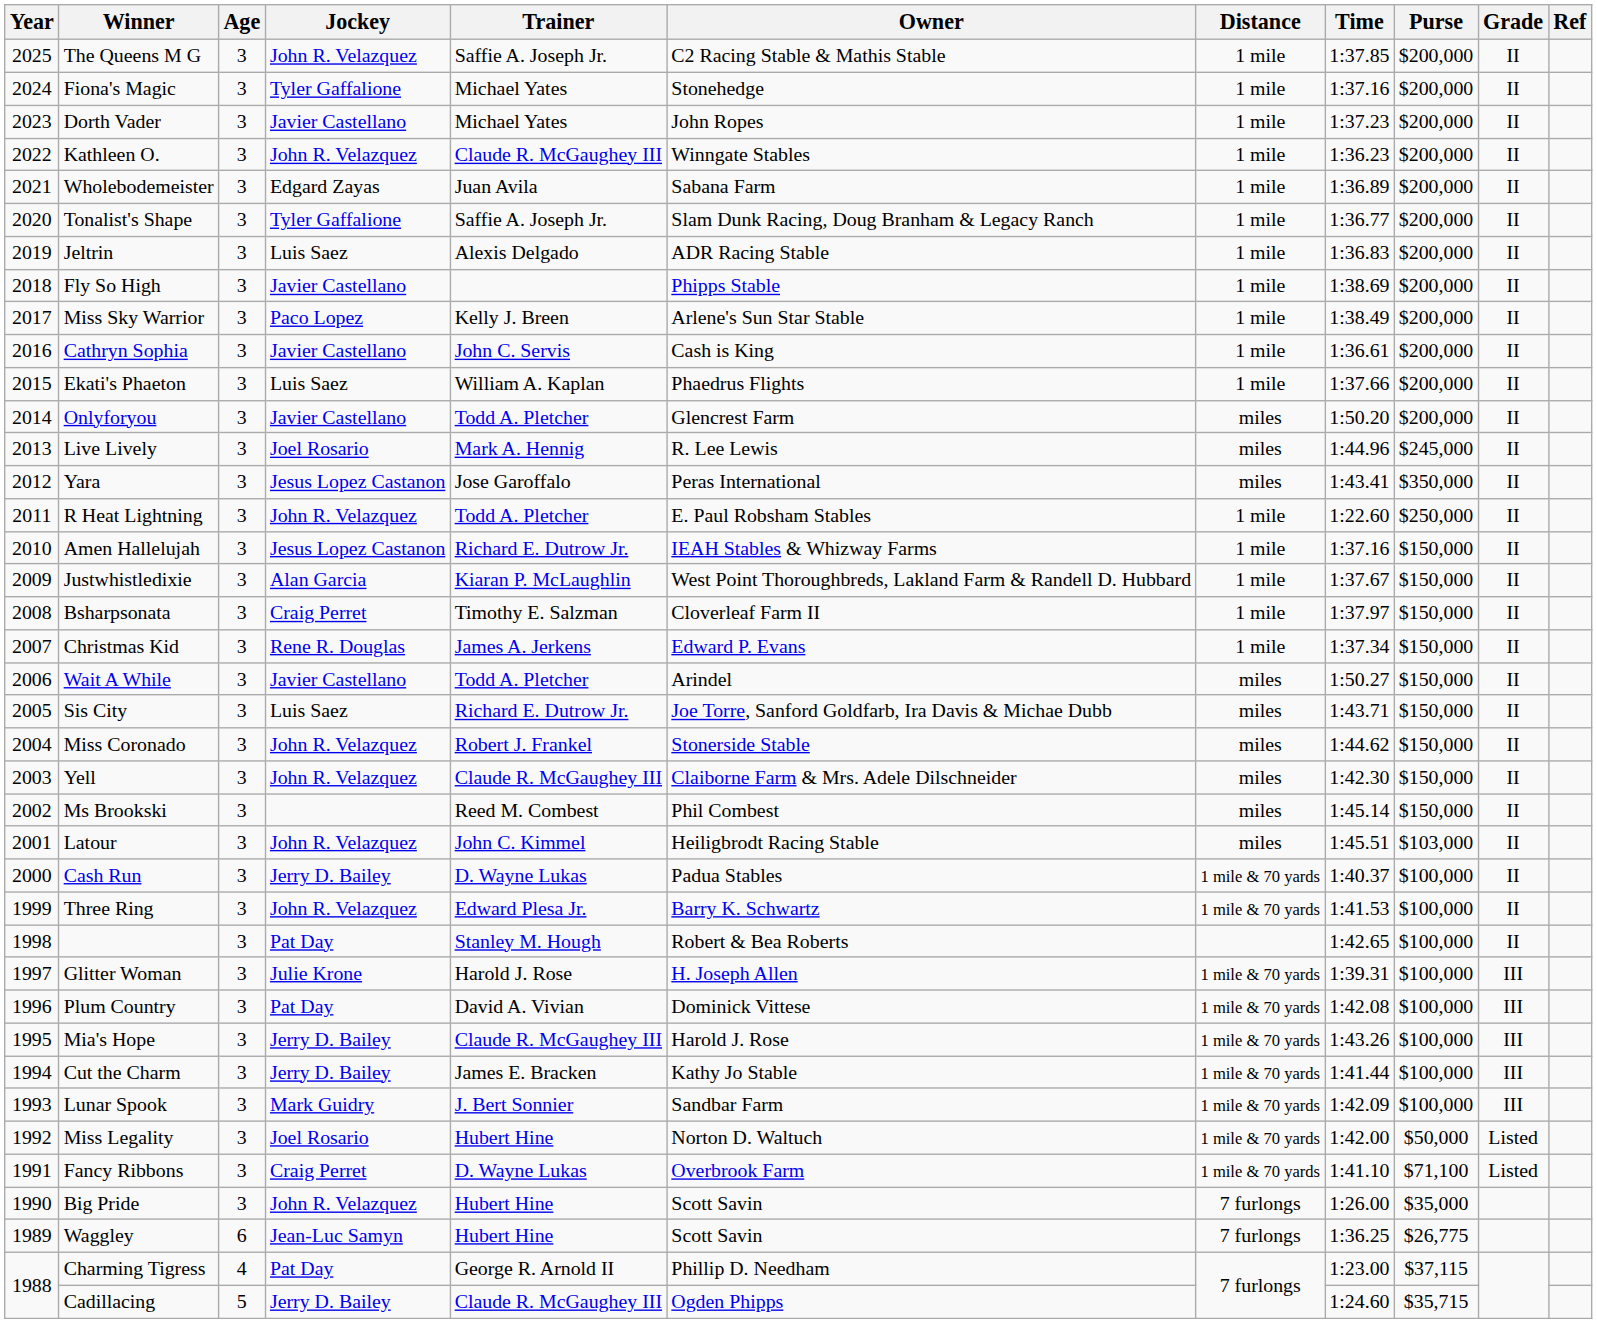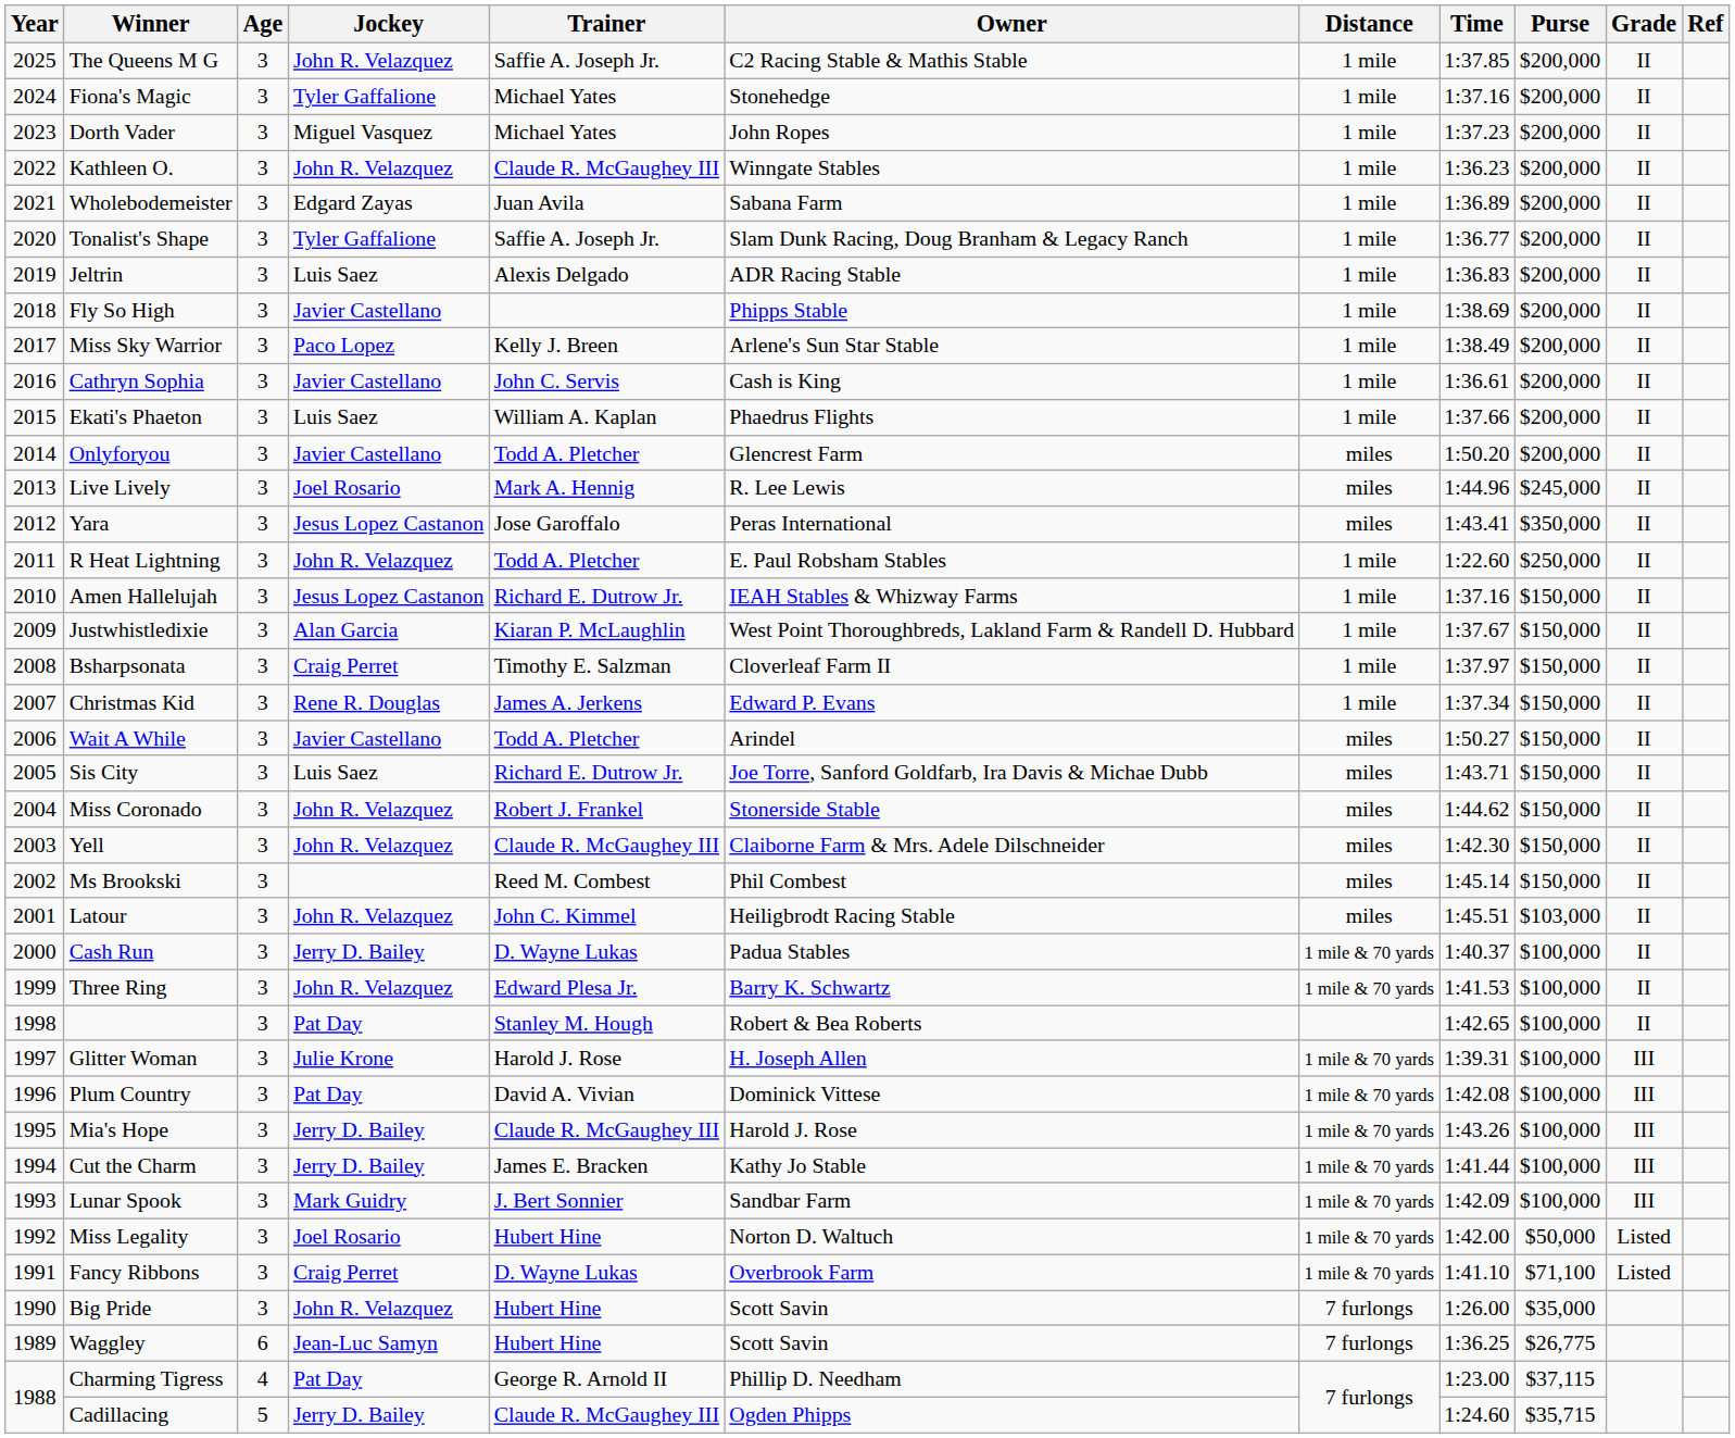 <table class="wikitable sortable">
 <tr>
 <th>Year</th>
 <th>Winner</th>
 <th>Age</th>
 <th>Jockey</th>
 <th>Trainer</th>
 <th>Owner</th>
 <th>Distance</th>
 <th>Time</th>
 <th>Purse</th>
 <th>Grade</th>
 <th>Ref</th>
 </tr>
 <tr style="font-size:90%;">
 <td align=center>2025</td>
 <td>The Queens M G</td>
 <td align=center>3</td>
 <td><a href='#'>John R. Velazquez</a></td>
 <td>Saffie A. Joseph Jr.</td>
 <td>C2 Racing Stable & Mathis Stable</td>
 <td align=center>1 mile</td>
 <td align=center>1:37.85</td>
 <td align=center>$200,000</td>
 <td align=center>II</td>
 <td></td>
 </tr>
 <tr style="font-size:90%;">
 <td align=center>2024</td>
 <td>Fiona's Magic</td>
 <td align=center>3</td>
 <td><a href='#'>Tyler Gaffalione</a></td>
 <td>Michael Yates</td>
 <td>Stonehedge</td>
 <td align=center>1 mile</td>
 <td align=center>1:37.16</td>
 <td align=center>$200,000</td>
 <td align=center>II</td>
 <td></td>
 </tr>
 <tr style="font-size:90%;">
 <td align=center>2023</td>
 <td>Dorth Vader</td>
 <td align=center>3</td>
-<td><a href='#'>Javier Castellano</a></td>
+<td>Miguel Vasquez</td>
 <td>Michael Yates</td>
 <td>John Ropes</td>
 <td align=center>1 mile</td>
 <td align=center>1:37.23</td>
 <td align=center>$200,000</td>
 <td align=center>II</td>
 <td></td>
 </tr>
 <tr style="font-size:90%;">
 <td align=center>2022</td>
 <td>Kathleen O.</td>
 <td align=center>3</td>
 <td><a href='#'>John R. Velazquez</a></td>
 <td><a href='#'>Claude R. McGaughey III</a></td>
 <td>Winngate Stables</td>
 <td align=center>1 mile</td>
 <td align=center>1:36.23</td>
 <td align=center>$200,000</td>
 <td align=center>II</td>
 <td></td>
 </tr>
 <tr style="font-size:90%;">
 <td align=center>2021</td>
 <td>Wholebodemeister</td>
 <td align=center>3</td>
 <td>Edgard Zayas</td>
 <td>Juan Avila</td>
 <td>Sabana Farm</td>
 <td align=center>1 mile</td>
 <td align=center>1:36.89</td>
 <td align=center>$200,000</td>
 <td align=center>II</td>
 <td></td>
 </tr>
 <tr style="font-size:90%;">
 <td align=center>2020</td>
 <td>Tonalist's Shape</td>
 <td align=center>3</td>
 <td><a href='#'>Tyler Gaffalione</a></td>
 <td>Saffie A. Joseph Jr.</td>
 <td>Slam Dunk Racing, Doug Branham & Legacy Ranch</td>
 <td align=center>1 mile</td>
 <td align=center>1:36.77</td>
 <td align=center>$200,000</td>
 <td align=center>II</td>
 <td></td>
 </tr>
 <tr style="font-size:90%;">
 <td align=center>2019</td>
 <td>Jeltrin</td>
 <td align=center>3</td>
 <td>Luis Saez</td>
 <td>Alexis Delgado</td>
 <td>ADR Racing Stable</td>
 <td align=center>1 mile</td>
 <td align=center>1:36.83</td>
 <td align=center>$200,000</td>
 <td align=center>II</td>
 <td></td>
 </tr>
 <tr style="font-size:90%;">
 <td align=center>2018</td>
 <td>Fly So High</td>
 <td align=center>3</td>
 <td><a href='#'>Javier Castellano</a></td>
 <td></td>
 <td><a href='#'>Phipps Stable</a></td>
 <td align=center>1 mile</td>
 <td align=center>1:38.69</td>
 <td align=center>$200,000</td>
 <td align=center>II</td>
 <td></td>
 </tr>
 <tr style="font-size:90%;">
 <td align=center>2017</td>
 <td>Miss Sky Warrior</td>
 <td align=center>3</td>
 <td><a href='#'>Paco Lopez</a></td>
 <td>Kelly J. Breen</td>
 <td>Arlene's Sun Star Stable</td>
 <td align=center>1 mile</td>
 <td align=center>1:38.49</td>
 <td align=center>$200,000</td>
 <td align=center>II</td>
 <td></td>
 </tr>
 <tr style="font-size:90%;">
 <td align=center>2016</td>
 <td><a href='#'>Cathryn Sophia</a></td>
 <td align=center>3</td>
 <td><a href='#'>Javier Castellano</a></td>
 <td><a href='#'>John C. Servis</a></td>
 <td>Cash is King</td>
 <td align=center>1 mile</td>
 <td align=center>1:36.61</td>
 <td align=center>$200,000</td>
 <td align=center>II</td>
 <td></td>
 </tr>
 <tr style="font-size:90%;">
 <td align=center>2015</td>
 <td>Ekati's Phaeton</td>
 <td align=center>3</td>
 <td>Luis Saez</td>
 <td>William A. Kaplan</td>
 <td>Phaedrus Flights</td>
 <td align=center>1 mile</td>
 <td align=center>1:37.66</td>
 <td align=center>$200,000</td>
 <td align=center>II</td>
 <td></td>
 </tr>
 <tr style="font-size:90%;">
 <td align=center>2014</td>
 <td><a href='#'>Onlyforyou</a></td>
 <td align=center>3</td>
 <td><a href='#'>Javier Castellano</a></td>
 <td><a href='#'>Todd A. Pletcher</a></td>
 <td>Glencrest Farm</td>
 <td align=center> miles</td>
 <td align=center>1:50.20</td>
 <td align=center>$200,000</td>
 <td align=center>II</td>
 <td></td>
 </tr>
 <tr style="font-size:90%;">
 <td align=center>2013</td>
 <td>Live Lively</td>
 <td align=center>3</td>
 <td><a href='#'>Joel Rosario</a></td>
 <td><a href='#'>Mark A. Hennig</a></td>
 <td>R. Lee Lewis</td>
 <td align=center> miles</td>
 <td align=center>1:44.96</td>
 <td align=center>$245,000</td>
 <td align=center>II</td>
 <td></td>
 </tr>
 <tr style="font-size:90%;">
 <td align=center>2012</td>
 <td>Yara</td>
 <td align=center>3</td>
 <td><a href='#'>Jesus Lopez Castanon</a></td>
 <td>Jose Garoffalo</td>
 <td>Peras International</td>
 <td align=center> miles</td>
 <td align=center>1:43.41</td>
 <td align=center>$350,000</td>
 <td align=center>II</td>
 <td></td>
 </tr>
 <tr style="font-size:90%;">
 <td align=center>2011</td>
 <td>R Heat Lightning</td>
 <td align=center>3</td>
 <td><a href='#'>John R. Velazquez</a></td>
 <td><a href='#'>Todd A. Pletcher</a></td>
 <td>E. Paul Robsham Stables</td>
 <td align=center>1 mile</td>
 <td align=center>1:22.60</td>
 <td align=center>$250,000</td>
 <td align=center>II</td>
 <td></td>
 </tr>
 <tr style="font-size:90%;">
 <td align=center>2010</td>
 <td>Amen Hallelujah</td>
 <td align=center>3</td>
 <td><a href='#'>Jesus Lopez Castanon</a></td>
 <td><a href='#'>Richard E. Dutrow Jr.</a></td>
 <td><a href='#'>IEAH Stables</a> & Whizway Farms</td>
 <td align=center>1 mile</td>
 <td align=center>1:37.16</td>
 <td align=center>$150,000</td>
 <td align=center>II</td>
 <td></td>
 </tr>
 <tr style="font-size:90%;">
 <td align=center>2009</td>
 <td>Justwhistledixie</td>
 <td align=center>3</td>
 <td><a href='#'>Alan Garcia</a></td>
 <td><a href='#'>Kiaran P. McLaughlin</a></td>
 <td>West Point Thoroughbreds, Lakland Farm & Randell D. Hubbard</td>
 <td align=center>1 mile</td>
 <td align=center>1:37.67</td>
 <td align=center>$150,000</td>
 <td align=center>II</td>
 <td></td>
 </tr>
 <tr style="font-size:90%;">
 <td align=center>2008</td>
 <td>Bsharpsonata</td>
 <td align=center>3</td>
 <td><a href='#'>Craig Perret</a></td>
 <td>Timothy E. Salzman</td>
 <td>Cloverleaf Farm II</td>
 <td align=center>1 mile</td>
 <td align=center>1:37.97</td>
 <td align=center>$150,000</td>
 <td align=center>II</td>
 <td></td>
 </tr>
 <tr style="font-size:90%;">
 <td align=center>2007</td>
 <td>Christmas Kid</td>
 <td align=center>3</td>
 <td><a href='#'>Rene R. Douglas</a></td>
 <td><a href='#'>James A. Jerkens</a></td>
 <td><a href='#'>Edward P. Evans</a></td>
 <td align=center>1 mile</td>
 <td align=center>1:37.34</td>
 <td align=center>$150,000</td>
 <td align=center>II</td>
 <td></td>
 </tr>
 <tr style="font-size:90%;">
 <td align=center>2006</td>
 <td><a href='#'>Wait A While</a></td>
 <td align=center>3</td>
 <td><a href='#'>Javier Castellano</a></td>
 <td><a href='#'>Todd A. Pletcher</a></td>
 <td>Arindel</td>
 <td align=center> miles</td>
 <td align=center>1:50.27</td>
 <td align=center>$150,000</td>
 <td align=center>II</td>
 <td></td>
 </tr>
 <tr style="font-size:90%;">
 <td align=center>2005</td>
 <td>Sis City</td>
 <td align=center>3</td>
 <td>Luis Saez</td>
 <td><a href='#'>Richard E. Dutrow Jr.</a></td>
 <td><a href='#'>Joe Torre</a>, Sanford Goldfarb,  Ira Davis & Michae Dubb</td>
 <td align=center> miles</td>
 <td align=center>1:43.71</td>
 <td align=center>$150,000</td>
 <td align=center>II</td>
 <td></td>
 </tr>
 <tr style="font-size:90%;">
 <td align=center>2004</td>
 <td>Miss Coronado</td>
 <td align=center>3</td>
 <td><a href='#'>John R. Velazquez</a></td>
 <td><a href='#'>Robert J. Frankel</a></td>
 <td><a href='#'>Stonerside Stable</a></td>
 <td align=center> miles</td>
 <td align=center>1:44.62</td>
 <td align=center>$150,000</td>
 <td align=center>II</td>
 <td></td>
 </tr>
 <tr style="font-size:90%;">
 <td align=center>2003</td>
 <td>Yell</td>
 <td align=center>3</td>
 <td><a href='#'>John R. Velazquez</a></td>
 <td><a href='#'>Claude R. McGaughey III</a></td>
 <td><a href='#'>Claiborne Farm</a> & Mrs. Adele Dilschneider</td>
 <td align=center> miles</td>
 <td align=center>1:42.30</td>
 <td align=center>$150,000</td>
 <td align=center>II</td>
 <td></td>
 </tr>
 <tr style="font-size:90%;">
 <td align=center>2002</td>
 <td>Ms Brookski</td>
 <td align=center>3</td>
 <td></td>
 <td>Reed M. Combest</td>
 <td>Phil Combest</td>
 <td align=center> miles</td>
 <td align=center>1:45.14</td>
 <td align=center>$150,000</td>
 <td align=center>II</td>
 <td></td>
 </tr>
 <tr style="font-size:90%;">
 <td align=center>2001</td>
 <td>Latour</td>
 <td align=center>3</td>
 <td><a href='#'>John R. Velazquez</a></td>
 <td><a href='#'>John C. Kimmel</a></td>
 <td>Heiligbrodt Racing Stable</td>
 <td align=center> miles</td>
 <td align=center>1:45.51</td>
 <td align=center>$103,000</td>
 <td align=center>II</td>
 <td></td>
 </tr>
 <tr style="font-size:90%;">
 <td align=center>2000</td>
 <td><a href='#'>Cash Run</a></td>
 <td align=center>3</td>
 <td><a href='#'>Jerry D. Bailey</a></td>
 <td><a href='#'>D. Wayne Lukas</a></td>
 <td>Padua Stables</td>
 <td align=center><small>1 mile & 70 yards</small></td>
 <td align=center>1:40.37</td>
 <td align=center>$100,000</td>
 <td align=center>II</td>
 <td></td>
 </tr>
 <tr style="font-size:90%;">
 <td align=center>1999</td>
 <td>Three Ring</td>
 <td align=center>3</td>
 <td><a href='#'>John R. Velazquez</a></td>
 <td><a href='#'>Edward Plesa Jr.</a></td>
 <td><a href='#'>Barry K. Schwartz</a></td>
 <td align=center><small>1 mile & 70 yards</small></td>
 <td align=center>1:41.53</td>
 <td align=center>$100,000</td>
 <td align=center>II</td>
 <td></td>
 </tr>
 <tr style="font-size:90%;">
 <td align=center>1998</td>
 <td></td>
 <td align=center>3</td>
 <td><a href='#'>Pat Day</a></td>
 <td><a href='#'>Stanley M. Hough</a></td>
 <td>Robert & Bea Roberts</td>
 <td align=center></td>
 <td align=center>1:42.65</td>
 <td align=center>$100,000</td>
 <td align=center>II</td>
 <td></td>
 </tr>
 <tr style="font-size:90%;">
 <td align=center>1997</td>
 <td>Glitter Woman</td>
 <td align=center>3</td>
 <td><a href='#'>Julie Krone</a></td>
 <td>Harold J. Rose</td>
 <td><a href='#'>H. Joseph Allen</a></td>
 <td align=center><small>1 mile & 70 yards</small></td>
 <td align=center>1:39.31</td>
 <td align=center>$100,000</td>
 <td align=center>III</td>
 <td></td>
 </tr>
 <tr style="font-size:90%;">
 <td align=center>1996</td>
 <td>Plum Country</td>
 <td align=center>3</td>
 <td><a href='#'>Pat Day</a></td>
 <td>David A. Vivian</td>
 <td>Dominick Vittese</td>
 <td align=center><small>1 mile & 70 yards</small></td>
 <td align=center>1:42.08</td>
 <td align=center>$100,000</td>
 <td align=center>III</td>
 <td></td>
 </tr>
 <tr style="font-size:90%;">
 <td align=center>1995</td>
 <td>Mia's Hope</td>
 <td align=center>3</td>
 <td><a href='#'>Jerry D. Bailey</a></td>
 <td><a href='#'>Claude R. McGaughey III</a></td>
 <td>Harold J. Rose</td>
 <td align=center><small>1 mile & 70 yards</small></td>
 <td align=center>1:43.26</td>
 <td align=center>$100,000</td>
 <td align=center>III</td>
 <td></td>
 </tr>
 <tr style="font-size:90%;">
 <td align=center>1994</td>
 <td>Cut the Charm</td>
 <td align=center>3</td>
 <td><a href='#'>Jerry D. Bailey</a></td>
 <td>James E. Bracken</td>
 <td>Kathy Jo Stable</td>
 <td align=center><small>1 mile & 70 yards</small></td>
 <td align=center>1:41.44</td>
 <td align=center>$100,000</td>
 <td align=center>III</td>
 <td></td>
 </tr>
 <tr style="font-size:90%;">
 <td align=center>1993</td>
 <td>Lunar Spook</td>
 <td align=center>3</td>
 <td><a href='#'>Mark Guidry</a></td>
 <td><a href='#'>J. Bert Sonnier</a></td>
 <td>Sandbar Farm</td>
 <td align=center><small>1 mile & 70 yards</small></td>
 <td align=center>1:42.09</td>
 <td align=center>$100,000</td>
 <td align=center>III</td>
 <td></td>
 </tr>
 <tr style="font-size:90%;">
 <td align=center>1992</td>
 <td>Miss Legality</td>
 <td align=center>3</td>
 <td><a href='#'>Joel Rosario</a></td>
 <td><a href='#'>Hubert Hine</a></td>
 <td>Norton D. Waltuch</td>
 <td align=center><small>1 mile & 70 yards</small></td>
 <td align=center>1:42.00</td>
 <td align=center>$50,000</td>
 <td align=center>Listed</td>
 <td></td>
 </tr>
 <tr style="font-size:90%;">
 <td align=center>1991</td>
 <td>Fancy Ribbons</td>
 <td align=center>3</td>
 <td><a href='#'>Craig Perret</a></td>
 <td><a href='#'>D. Wayne Lukas</a></td>
 <td><a href='#'>Overbrook Farm</a></td>
 <td align=center><small>1 mile & 70 yards</small></td>
 <td align=center>1:41.10</td>
 <td align=center>$71,100</td>
 <td align=center>Listed</td>
 <td></td>
 </tr>
 <tr style="font-size:90%;">
 <td align=center>1990</td>
 <td>Big Pride</td>
 <td align=center>3</td>
 <td><a href='#'>John R. Velazquez</a></td>
 <td><a href='#'>Hubert Hine</a></td>
 <td>Scott Savin</td>
 <td align=center>7 furlongs</td>
 <td align=center>1:26.00</td>
 <td align=center>$35,000</td>
 <td align=center></td>
 <td></td>
 </tr>
 <tr style="font-size:90%;">
 <td align=center>1989</td>
 <td>Waggley</td>
 <td align=center>6</td>
 <td><a href='#'>Jean-Luc Samyn</a></td>
 <td><a href='#'>Hubert Hine</a></td>
 <td>Scott Savin</td>
 <td align=center>7 furlongs</td>
 <td align=center>1:36.25</td>
 <td align=center>$26,775</td>
 <td align=center></td>
 <td></td>
 </tr>
 <tr style="font-size:90%;">
 <td align=center rowspan=2>1988</td>
 <td>Charming Tigress</td>
 <td align=center>4</td>
 <td><a href='#'>Pat Day</a></td>
 <td>George R. Arnold II</td>
 <td>Phillip D. Needham</td>
 <td align=center rowspan=2>7 furlongs</td>
 <td align=center>1:23.00</td>
 <td align=center>$37,115</td>
 <td align=center rowspan=2></td>
 <td></td>
 </tr>
 <tr style="font-size:90%;">
 <td>Cadillacing</td>
 <td align=center>5</td>
 <td><a href='#'>Jerry D. Bailey</a></td>
 <td><a href='#'>Claude R. McGaughey III</a></td>
 <td><a href='#'>Ogden Phipps</a></td>
 <td align=center>1:24.60</td>
 <td align=center>$35,715</td>
 <td></td>
 </tr>
 </table>
